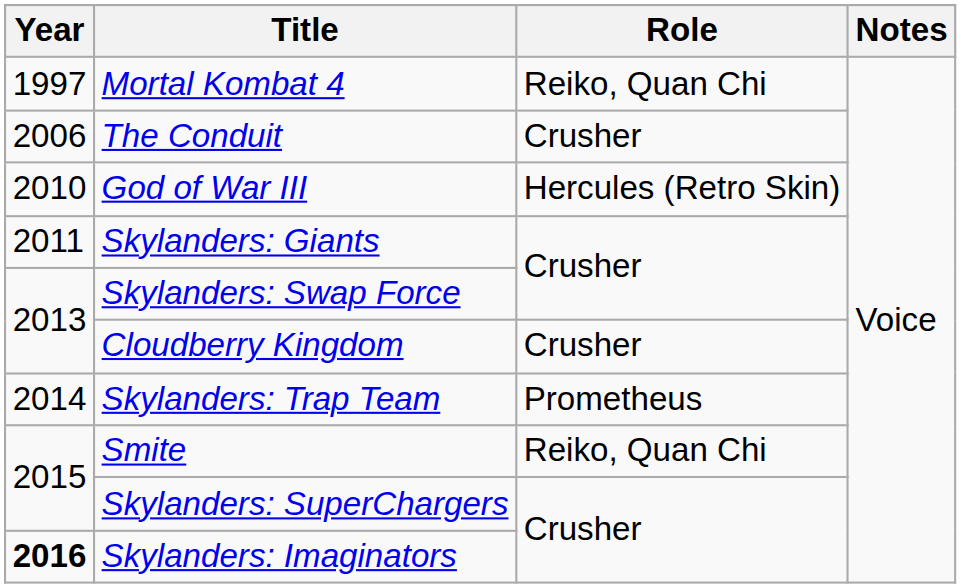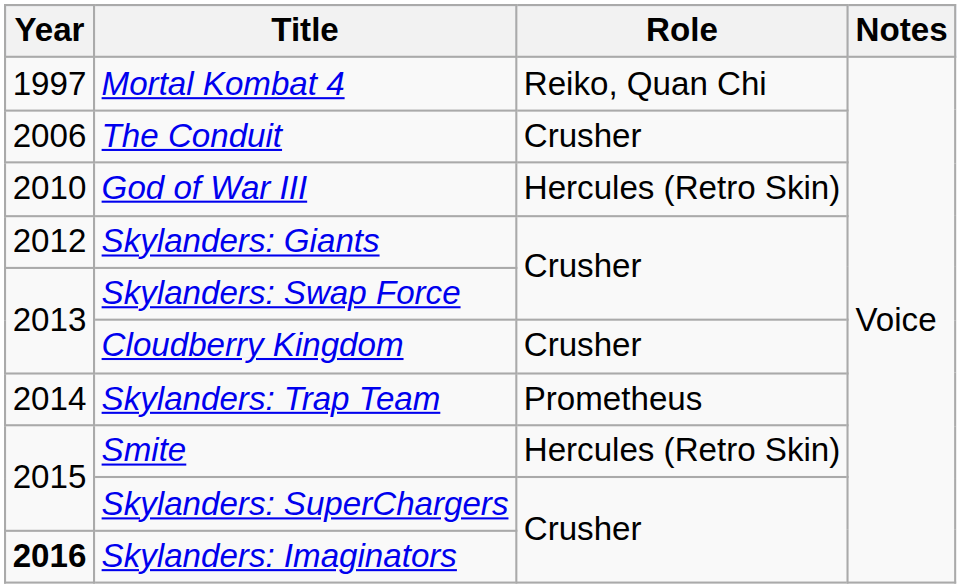 <table class="wikitable" style="margin:1em 0;">
 <tr style="background:#b0c4de;">
 <th>Year</th>
 <th>Title</th>
 <th>Role</th>
 <th>Notes</th>
 </tr>
 <tr>
 <td>1997</td>
 <td><em><a href='#'>Mortal Kombat 4</a></em></td>
 <td>Reiko, Quan Chi</td>
 <td rowspan="10">Voice</td>
 </tr>
 <tr>
 <td>2006</td>
 <td><em><a href='#'>The Conduit</a></em></td>
 <td>Crusher</td>
 </tr>
 <tr>
 <td>2010</td>
 <td><em><a href='#'>God of War III</a></em></td>
 <td>Hercules (Retro Skin)</td>
 </tr>
 <tr>
-<td>2011</td>
+<td>2012</td>
 <td><em><a href='#'>Skylanders: Giants</a></em></td>
 <td rowspan=2>Crusher</td>
 </tr>
 <tr>
 <td rowspan="2">2013</td>
 <td><em><a href='#'>Skylanders: Swap Force</a></em></td>
 </tr>
 <tr>
 <td><em><a href='#'>Cloudberry Kingdom</a></em></td>
 <td>Crusher</td>
 </tr>
 <tr>
 <td>2014</td>
 <td><em><a href='#'>Skylanders: Trap Team</a></em></td>
 <td>Prometheus</td>
 </tr>
 <tr>
 <td rowspan="2">2015</td>
 <td><em><a href='#'>Smite</a></em></td>
-<td>Reiko, Quan Chi</td>
+<td>Hercules (Retro Skin)</td>
 </tr>
 <tr>
 <td><em><a href='#'>Skylanders: SuperChargers</a></em></td>
 <td rowspan=2>Crusher</td>
 </tr>
 <tr>
 <td><strong>2016</strong></td>
 <td><em><a href='#'>Skylanders: Imaginators</a></em></td>
 </tr>
 </table>
